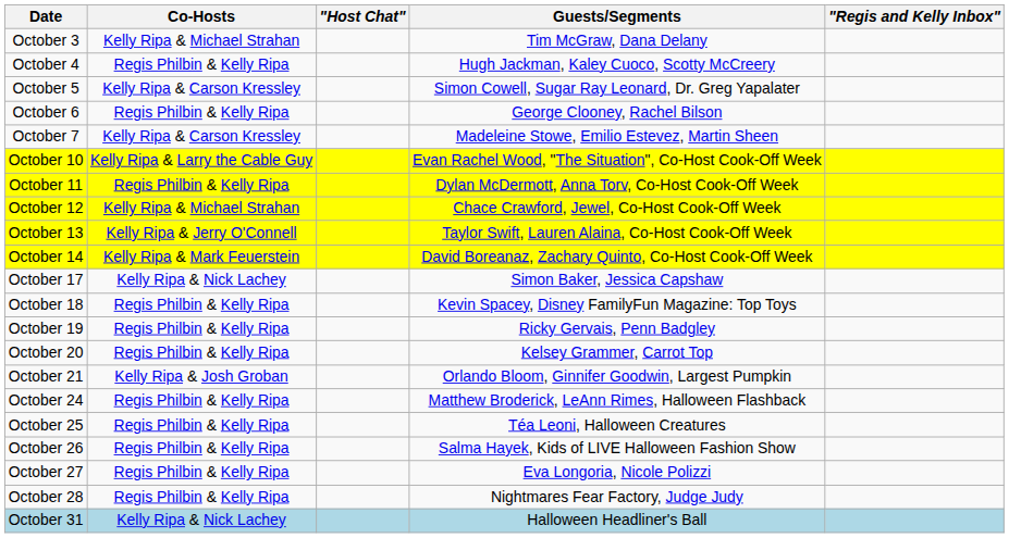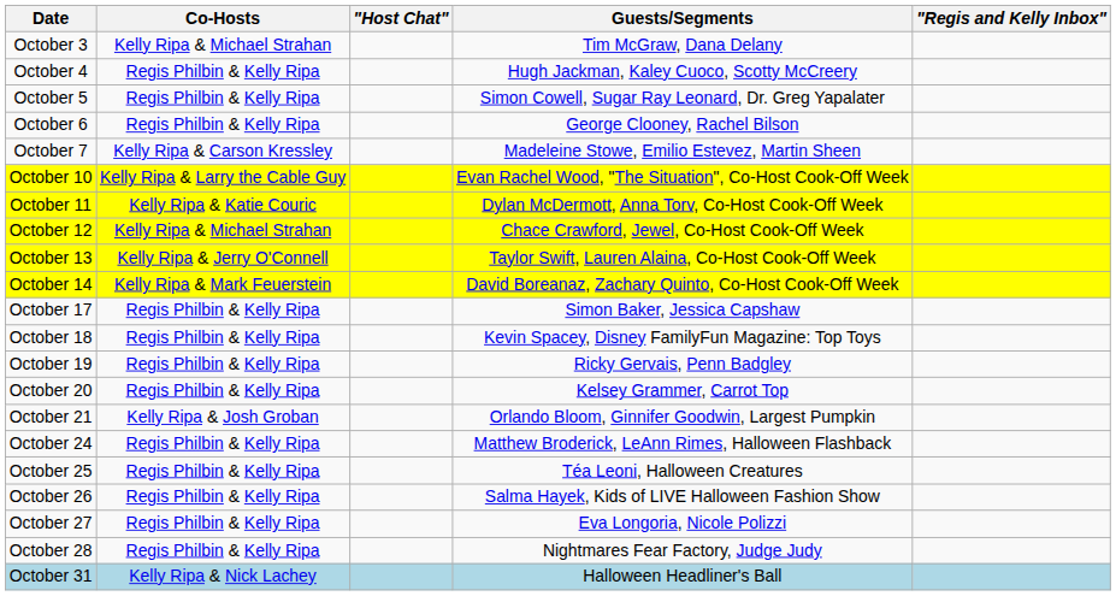 <table class="wikitable sortable" style="text-align:center;">
 <tr>
 <th>Date</th>
 <th>Co-Hosts</th>
 <th><em>"Host Chat"</em></th>
 <th>Guests/Segments</th>
 <th><em>"Regis and Kelly Inbox"</em></th>
 </tr>
 <tr>
 <td>October 3</td>
 <td><a href='#'>Kelly Ripa</a> & <a href='#'>Michael Strahan</a></td>
 <td></td>
 <td><a href='#'>Tim McGraw</a>, <a href='#'>Dana Delany</a></td>
 <td></td>
 </tr>
 <tr>
 <td>October 4</td>
 <td><a href='#'>Regis Philbin</a> & <a href='#'>Kelly Ripa</a></td>
 <td></td>
 <td><a href='#'>Hugh Jackman</a>, <a href='#'>Kaley Cuoco</a>, <a href='#'>Scotty McCreery</a></td>
 <td></td>
 </tr>
 <tr>
 <td>October 5</td>
-<td><a href='#'>Kelly Ripa</a> & <a href='#'>Carson Kressley</a></td>
+<td><a href='#'>Regis Philbin</a> & <a href='#'>Kelly Ripa</a></td>
 <td></td>
 <td><a href='#'>Simon Cowell</a>, <a href='#'>Sugar Ray Leonard</a>, Dr. Greg Yapalater</td>
 <td></td>
 </tr>
 <tr>
 <td>October 6</td>
 <td><a href='#'>Regis Philbin</a> & <a href='#'>Kelly Ripa</a></td>
 <td></td>
 <td><a href='#'>George Clooney</a>, <a href='#'>Rachel Bilson</a></td>
 <td></td>
 </tr>
 <tr>
 <td>October 7</td>
 <td><a href='#'>Kelly Ripa</a> & <a href='#'>Carson Kressley</a></td>
 <td></td>
 <td><a href='#'>Madeleine Stowe</a>, <a href='#'>Emilio Estevez</a>, <a href='#'>Martin Sheen</a></td>
 <td></td>
 </tr>
 <tr style="background:yellow;">
 <td>October 10</td>
 <td><a href='#'>Kelly Ripa</a> & <a href='#'>Larry the Cable Guy</a></td>
 <td></td>
 <td><a href='#'>Evan Rachel Wood</a>, "<a href='#'>The Situation</a>", Co-Host Cook-Off Week</td>
 <td></td>
 </tr>
 <tr style="background:yellow;">
 <td>October 11</td>
-<td><a href='#'>Regis Philbin</a> & <a href='#'>Kelly Ripa</a></td>
+<td><a href='#'>Kelly Ripa</a> & <a href='#'>Katie Couric</a></td>
 <td></td>
 <td><a href='#'>Dylan McDermott</a>, <a href='#'>Anna Torv</a>, Co-Host Cook-Off Week</td>
 <td></td>
 </tr>
 <tr style="background:yellow;">
 <td>October 12</td>
 <td><a href='#'>Kelly Ripa</a> & <a href='#'>Michael Strahan</a></td>
 <td></td>
 <td><a href='#'>Chace Crawford</a>, <a href='#'>Jewel</a>, Co-Host Cook-Off Week</td>
 <td></td>
 </tr>
 <tr style="background:yellow;">
 <td>October 13</td>
 <td><a href='#'>Kelly Ripa</a> & <a href='#'>Jerry O'Connell</a></td>
 <td></td>
 <td><a href='#'>Taylor Swift</a>, <a href='#'>Lauren Alaina</a>, Co-Host Cook-Off Week</td>
 <td></td>
 </tr>
 <tr style="background:yellow;">
 <td>October 14</td>
 <td><a href='#'>Kelly Ripa</a> & <a href='#'>Mark Feuerstein</a></td>
 <td></td>
 <td><a href='#'>David Boreanaz</a>, <a href='#'>Zachary Quinto</a>, Co-Host Cook-Off Week</td>
 <td></td>
 </tr>
 <tr>
 <td>October 17</td>
-<td><a href='#'>Kelly Ripa</a> & <a href='#'>Nick Lachey</a></td>
+<td><a href='#'>Regis Philbin</a> & <a href='#'>Kelly Ripa</a></td>
 <td></td>
 <td><a href='#'>Simon Baker</a>, <a href='#'>Jessica Capshaw</a></td>
 <td></td>
 </tr>
 <tr>
 <td>October 18</td>
 <td><a href='#'>Regis Philbin</a> & <a href='#'>Kelly Ripa</a></td>
 <td></td>
 <td><a href='#'>Kevin Spacey</a>, <a href='#'>Disney</a> FamilyFun Magazine: Top Toys</td>
 <td></td>
 </tr>
 <tr>
 <td>October 19</td>
 <td><a href='#'>Regis Philbin</a> & <a href='#'>Kelly Ripa</a></td>
 <td></td>
 <td><a href='#'>Ricky Gervais</a>, <a href='#'>Penn Badgley</a></td>
 <td></td>
 </tr>
 <tr>
 <td>October 20</td>
 <td><a href='#'>Regis Philbin</a> & <a href='#'>Kelly Ripa</a></td>
 <td></td>
 <td><a href='#'>Kelsey Grammer</a>, <a href='#'>Carrot Top</a></td>
 <td></td>
 </tr>
 <tr>
 <td>October 21</td>
 <td><a href='#'>Kelly Ripa</a> & <a href='#'>Josh Groban</a></td>
 <td></td>
 <td><a href='#'>Orlando Bloom</a>, <a href='#'>Ginnifer Goodwin</a>, Largest Pumpkin</td>
 <td></td>
 </tr>
 <tr>
 <td>October 24</td>
 <td><a href='#'>Regis Philbin</a> & <a href='#'>Kelly Ripa</a></td>
 <td></td>
 <td><a href='#'>Matthew Broderick</a>, <a href='#'>LeAnn Rimes</a>, Halloween Flashback</td>
 <td></td>
 </tr>
 <tr>
 <td>October 25</td>
 <td><a href='#'>Regis Philbin</a> & <a href='#'>Kelly Ripa</a></td>
 <td></td>
 <td><a href='#'>Téa Leoni</a>, Halloween Creatures</td>
 <td></td>
 </tr>
 <tr>
 <td>October 26</td>
 <td><a href='#'>Regis Philbin</a> & <a href='#'>Kelly Ripa</a></td>
 <td></td>
 <td><a href='#'>Salma Hayek</a>, Kids of LIVE Halloween Fashion Show</td>
 <td></td>
 </tr>
 <tr>
 <td>October 27</td>
 <td><a href='#'>Regis Philbin</a> & <a href='#'>Kelly Ripa</a></td>
 <td></td>
 <td><a href='#'>Eva Longoria</a>, <a href='#'>Nicole Polizzi</a></td>
 <td></td>
 </tr>
 <tr>
 <td>October 28</td>
 <td><a href='#'>Regis Philbin</a> & <a href='#'>Kelly Ripa</a></td>
 <td></td>
 <td>Nightmares Fear Factory, <a href='#'>Judge Judy</a></td>
 <td></td>
 </tr>
 <tr style="background:lightblue;">
 <td>October 31</td>
 <td><a href='#'>Kelly Ripa</a> & <a href='#'>Nick Lachey</a></td>
 <td></td>
 <td>Halloween Headliner's Ball</td>
 <td></td>
 </tr>
 </table>
